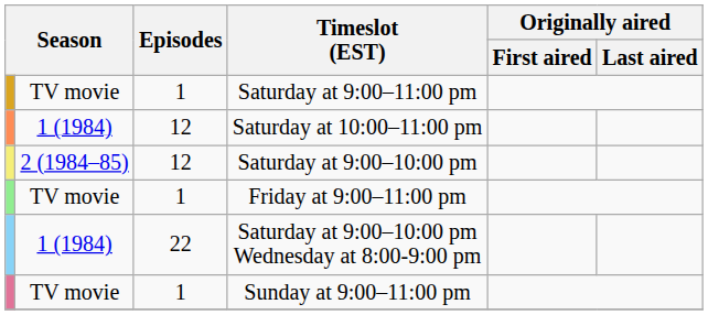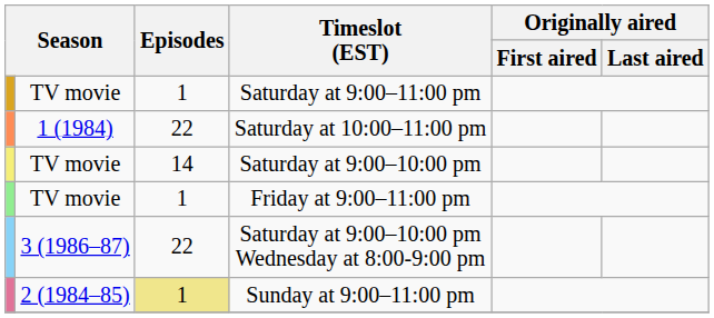 <table class="wikitable plainrowheaders" style="text-align:center;">
 <tr>
 <th colspan="2" rowspan="2">Season</th>
 <th rowspan="2">Episodes</th>
 <th rowspan="2">Timeslot<br>(EST)</th>
 <th colspan="2">Originally aired</th>
 </tr>
 <tr>
 <th>First aired</th>
 <th>Last aired</th>
 </tr>
 <tr>
 <td style="background:#DAA520;"></td>
 <td>TV movie</td>
 <td>1</td>
 <td>Saturday at 9:00–11:00 pm</td>
 <td colspan="4" style="text-align: center;"></td>
 </tr>
 <tr>
 <td style="background:#ff8c55;"></td>
 <td><a href='#'>1 (1984)</a></td>
-<td>12</td>
+<td>22</td>
 <td>Saturday at 10:00–11:00 pm</td>
 <td></td>
 <td></td>
 </tr>
 <tr>
 <td style="background:#f5ef78;"></td>
-<td><a href='#'>2 (1984–85)</a></td>
-<td>12</td>
+<td>TV movie</td>
+<td>14</td>
 <td>Saturday at 9:00–10:00 pm</td>
 <td></td>
 <td></td>
 </tr>
 <tr>
 <td style="background:#90EE90;"></td>
 <td>TV movie</td>
 <td>1</td>
 <td>Friday at 9:00–11:00 pm</td>
 <td colspan="4" style="text-align: center;"></td>
 </tr>
 <tr>
 <td style="background:#87d3f8;"></td>
-<td><a href='#'>1 (1984)</a></td>
+<td><a href='#'>3 (1986–87)</a></td>
 <td>22</td>
 <td>Saturday at 9:00–10:00 pm<br>Wednesday at 8:00-9:00 pm</td>
 <td></td>
 <td></td>
 </tr>
 <tr>
 <td style="background:#E17398;"></td>
-<td>TV movie</td>
-<td>1</td>
+<td><a href='#'>2 (1984–85)</a></td>
+<td style="background: khaki;">1</td>
 <td>Sunday at 9:00–11:00 pm</td>
 <td colspan="4" style="text-align: center;"></td>
 </tr>
 <tr>
 </tr>
 </table>
